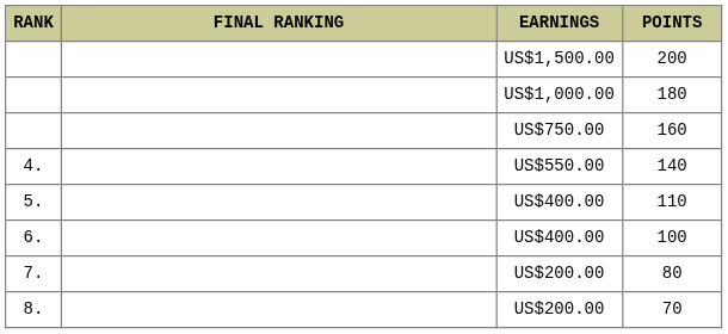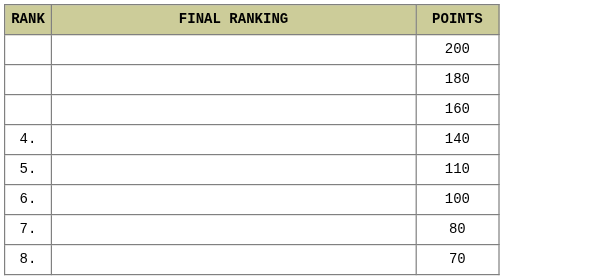 <table border="1" cellspacing="2" cellpadding="5" style="border-collapse: collapse; font-size: 90%;">
 <tr bgcolor="CCCC99">
 <th>RANK</th>
 <th style="width: 25em">FINAL RANKING</th>
-<th style="width: 5em">EARNINGS</th>
 <th style="width: 5em">POINTS</th>
 </tr>
 <tr>
 <td align="center"></td>
 <td></td>
-<td align="center">US$1,500.00</td>
 <td align="center">200</td>
 </tr>
 <tr>
 <td align="center"></td>
 <td></td>
-<td align="center">US$1,000.00</td>
 <td align="center">180</td>
 </tr>
 <tr>
 <td align="center"></td>
 <td></td>
-<td align="center">US$750.00</td>
 <td align="center">160</td>
 </tr>
 <tr>
 <td align="center">4.</td>
 <td></td>
-<td align="center">US$550.00</td>
 <td align="center">140</td>
 </tr>
 <tr>
 <td align="center">5.</td>
 <td></td>
-<td align="center">US$400.00</td>
 <td align="center">110</td>
 </tr>
 <tr>
 <td align="center">6.</td>
 <td></td>
-<td align="center">US$400.00</td>
 <td align="center">100</td>
 </tr>
 <tr>
 <td align="center">7.</td>
 <td></td>
-<td align="center">US$200.00</td>
 <td align="center">80</td>
 </tr>
 <tr>
 <td align="center">8.</td>
 <td></td>
-<td align="center">US$200.00</td>
 <td align="center">70</td>
 </tr>
 </table>
